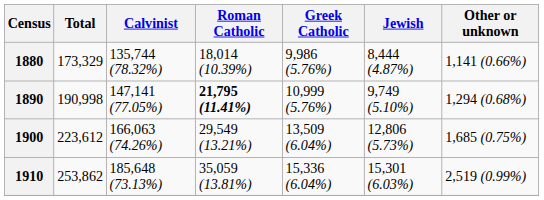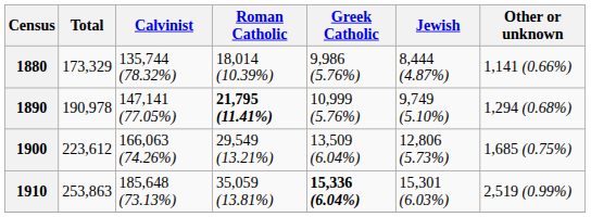 <table class="wikitable">
 <tr>
 <th>Census</th>
 <th>Total</th>
 <th><a href='#'>Calvinist</a></th>
 <th><a href='#'>Roman Catholic</a></th>
 <th><a href='#'>Greek Catholic</a></th>
 <th><a href='#'>Jewish</a></th>
 <th>Other or unknown</th>
 </tr>
 <tr>
 <th>1880</th>
 <td>173,329</td>
 <td>135,744 <em>(78.32%)</em></td>
 <td>18,014 <em>(10.39%)</em></td>
 <td>9,986 <em>(5.76%)</em></td>
 <td>8,444 <em>(4.87%)</em></td>
 <td>1,141 <em>(0.66%)</em></td>
 </tr>
 <tr>
 <th>1890</th>
-<td>190,998</td>
+<td>190,978</td>
 <td>147,141 <em>(77.05%)</em></td>
 <td><strong>21,795 <em>(11.41%)</em></strong></td>
 <td>10,999 <em>(5.76%)</em></td>
 <td>9,749 <em>(5.10%)</em></td>
 <td>1,294 <em>(0.68%)</em></td>
 </tr>
 <tr>
 <th>1900</th>
 <td>223,612</td>
 <td>166,063 <em>(74.26%)</em></td>
 <td>29,549 <em>(13.21%)</em></td>
 <td>13,509 <em>(6.04%)</em></td>
 <td>12,806 <em>(5.73%)</em></td>
 <td>1,685 <em>(0.75%)</em></td>
 </tr>
 <tr>
 <th>1910</th>
-<td>253,862</td>
+<td>253,863</td>
 <td>185,648 <em>(73.13%)</em></td>
 <td>35,059 <em>(13.81%)</em></td>
-<td>15,336 <em>(6.04%)</em></td>
+<td><strong>15,336 <em>(6.04%)</em></strong></td>
 <td>15,301 <em>(6.03%)</em></td>
 <td>2,519 <em>(0.99%)</em></td>
 </tr>
 <tr>
 </tr>
 </table>
